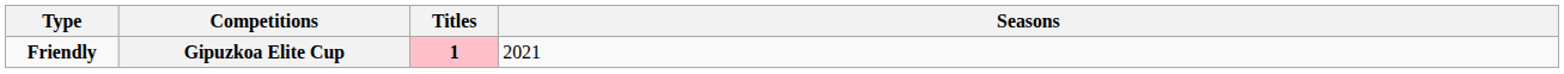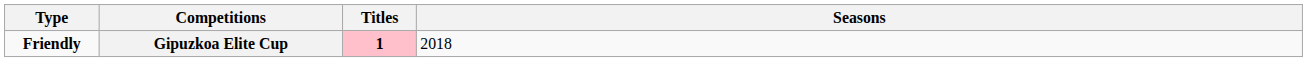 <table class="wikitable plainrowheaders" style="font-size:95%; text-align:center;">
 <tr>
 <th style="width: 1%;">Type</th>
 <th style="width: 5%;">Competitions</th>
 <th style="width: 1%;">Titles</th>
 <th style="width: 21%;">Seasons</th>
 </tr>
 <tr>
 <td rowspan="2"><strong>Friendly</strong></td>
 <th scope=col>Gipuzkoa Elite Cup</th>
 <td align="center" style="background: pink;"><strong>1</strong></td>
-<td align="left">2021</td>
+<td align="left">2018</td>
 </tr>
 </table>
